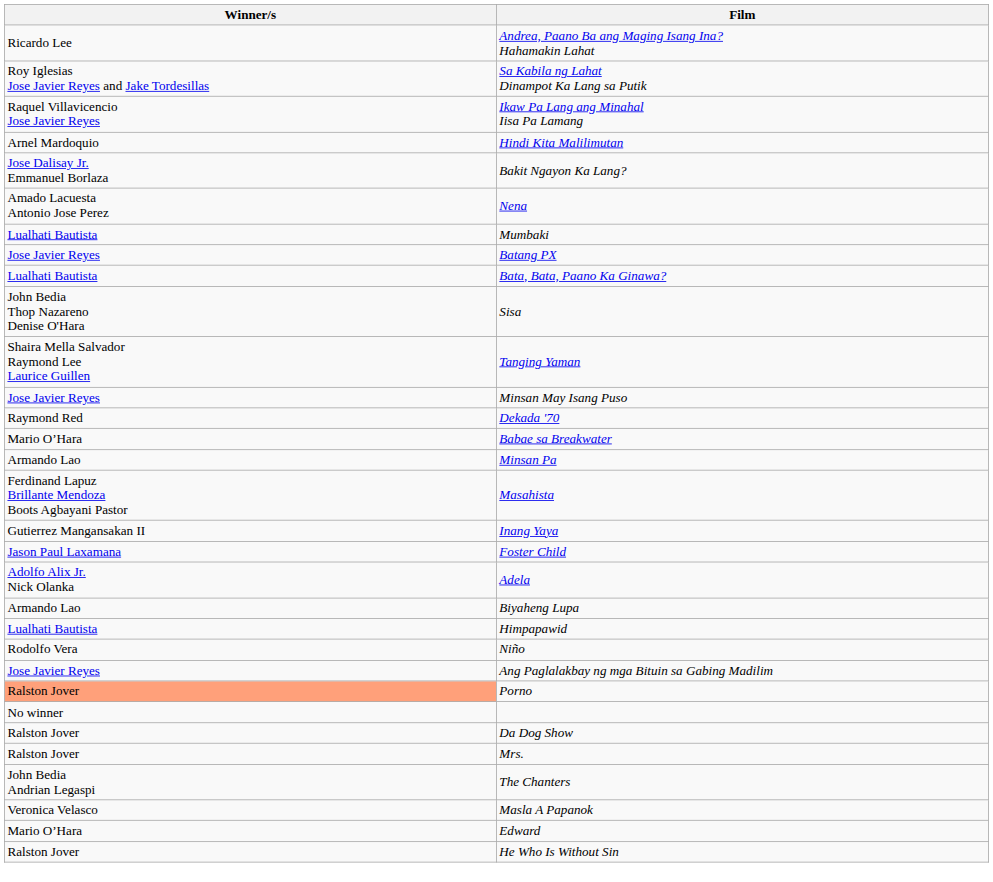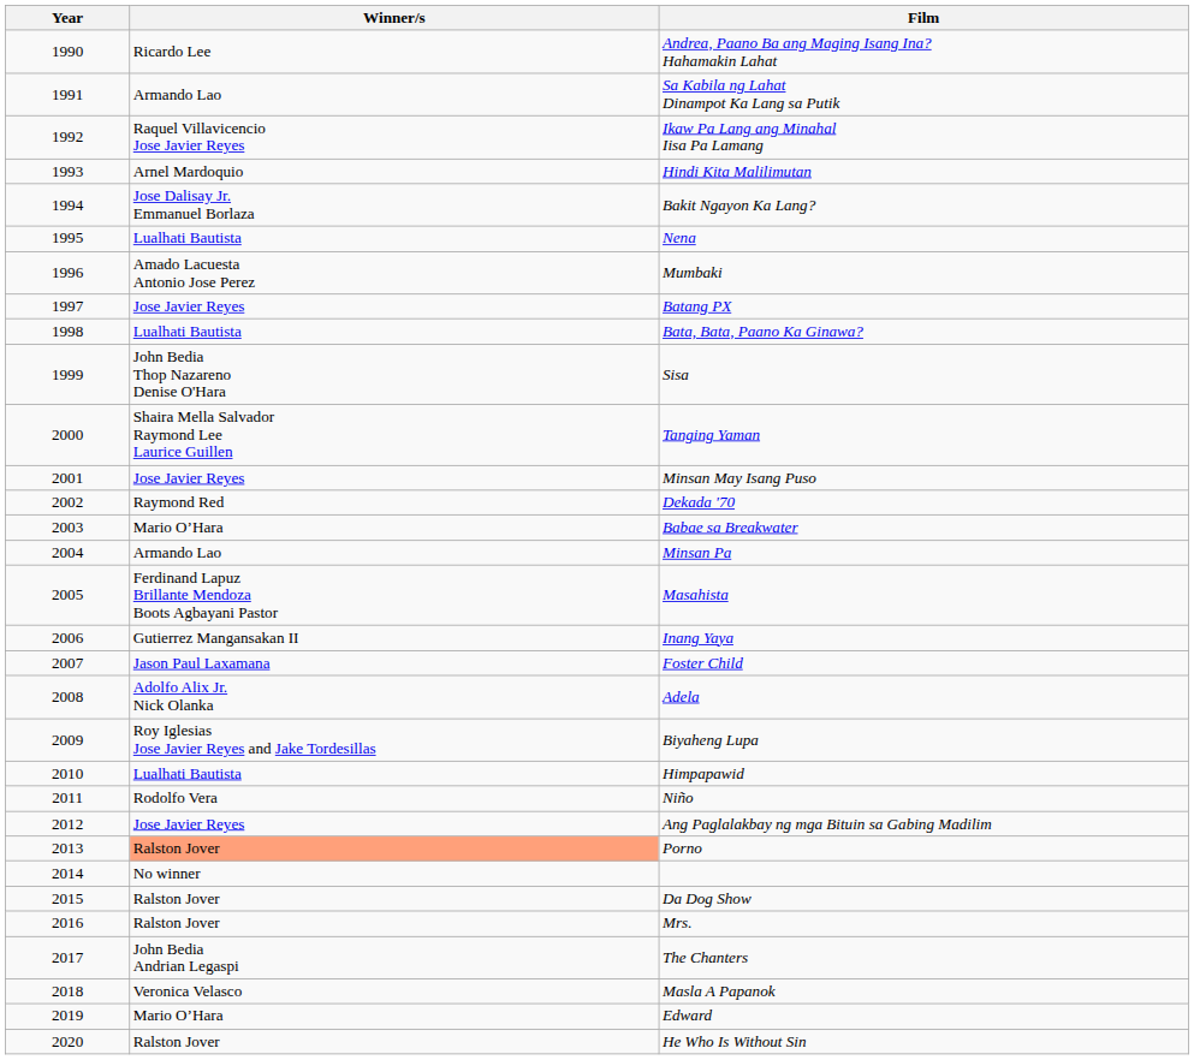 <table class="wikitable" style="width:95%;" cellpadding="5">
 <tr>
+<th style="width:100px;"><strong>Year</strong></th>
 <th style="width:450px;"><strong>Winner/s</strong></th>
 <th style="width:450px;"><strong>Film</strong></th>
 </tr>
 <tr>
+<td style="text-align:center;">1990</td>
 <td>Ricardo Lee</td>
 <td><em><a href='#'>Andrea, Paano Ba ang Maging Isang Ina?</a></em><br><em>Hahamakin Lahat</em></td>
 </tr>
 <tr>
-<td>Roy Iglesias<br><a href='#'>Jose Javier Reyes</a> and <a href='#'>Jake Tordesillas</a></td>
+<td style="text-align:center;">1991</td>
+<td>Armando Lao</td>
 <td><em><a href='#'>Sa Kabila ng Lahat</a></em><br><em>Dinampot Ka Lang sa Putik</em></td>
 </tr>
 <tr>
+<td style="text-align:center;">1992</td>
 <td>Raquel Villavicencio<br><a href='#'>Jose Javier Reyes</a></td>
 <td><em><a href='#'>Ikaw Pa Lang ang Minahal</a></em><br><em>Iisa Pa Lamang</em></td>
 </tr>
 <tr>
+<td style="text-align:center;">1993</td>
 <td>Arnel Mardoquio</td>
 <td><em><a href='#'>Hindi Kita Malilimutan</a></em></td>
 </tr>
 <tr>
+<td style="text-align:center;">1994</td>
 <td><a href='#'>Jose Dalisay Jr.</a><br>Emmanuel Borlaza</td>
 <td><em>Bakit Ngayon Ka Lang?</em></td>
 </tr>
 <tr>
-<td>Amado Lacuesta<br>Antonio Jose Perez</td>
+<td style="text-align:center;">1995</td>
+<td><a href='#'>Lualhati Bautista</a></td>
 <td><em><a href='#'>Nena</a></em></td>
 </tr>
 <tr>
-<td><a href='#'>Lualhati Bautista</a></td>
+<td style="text-align:center;">1996</td>
+<td>Amado Lacuesta<br>Antonio Jose Perez</td>
 <td><em>Mumbaki</em></td>
 </tr>
 <tr>
+<td style="text-align:center;">1997</td>
 <td><a href='#'>Jose Javier Reyes</a></td>
 <td><em><a href='#'>Batang PX</a></em></td>
 </tr>
 <tr>
+<td style="text-align:center;">1998</td>
 <td><a href='#'>Lualhati Bautista</a></td>
 <td><em><a href='#'>Bata, Bata, Paano Ka Ginawa?</a></em></td>
 </tr>
 <tr>
+<td style="text-align:center;">1999</td>
 <td>John Bedia<br>Thop Nazareno<br>Denise O'Hara</td>
 <td><em>Sisa</em></td>
 </tr>
 <tr>
+<td style="text-align:center;">2000</td>
 <td>Shaira Mella Salvador<br>Raymond Lee<br><a href='#'>Laurice Guillen</a></td>
 <td><em><a href='#'>Tanging Yaman</a></em></td>
 </tr>
 <tr>
+<td style="text-align:center;">2001</td>
 <td><a href='#'>Jose Javier Reyes</a></td>
 <td><em>Minsan May Isang Puso</em></td>
 </tr>
 <tr>
+<td style="text-align:center;">2002</td>
 <td>Raymond Red</td>
 <td><em><a href='#'>Dekada '70</a></em></td>
 </tr>
 <tr>
+<td style="text-align:center;">2003</td>
 <td>Mario O’Hara</td>
 <td><em><a href='#'>Babae sa Breakwater</a></em></td>
 </tr>
 <tr>
+<td style="text-align:center;">2004</td>
 <td>Armando Lao</td>
 <td><em><a href='#'>Minsan Pa</a></em></td>
 </tr>
 <tr>
+<td style="text-align:center;">2005</td>
 <td>Ferdinand Lapuz<br><a href='#'>Brillante Mendoza</a><br>Boots Agbayani Pastor</td>
 <td><em><a href='#'>Masahista</a></em></td>
 </tr>
 <tr>
+<td style="text-align:center;">2006</td>
 <td>Gutierrez Mangansakan II</td>
 <td><em><a href='#'>Inang Yaya</a></em></td>
 </tr>
 <tr>
+<td style="text-align:center;">2007</td>
 <td><a href='#'>Jason Paul Laxamana</a></td>
 <td><em><a href='#'>Foster Child</a></em></td>
 </tr>
 <tr>
+<td style="text-align:center;">2008</td>
 <td><a href='#'>Adolfo Alix Jr.</a><br>Nick Olanka</td>
 <td><em><a href='#'>Adela</a></em></td>
 </tr>
 <tr>
-<td>Armando Lao</td>
+<td style="text-align:center;">2009</td>
+<td>Roy Iglesias<br><a href='#'>Jose Javier Reyes</a> and <a href='#'>Jake Tordesillas</a></td>
 <td><em>Biyaheng Lupa</em></td>
 </tr>
 <tr>
+<td style="text-align:center;">2010</td>
 <td><a href='#'>Lualhati Bautista</a></td>
 <td><em>Himpapawid</em></td>
 </tr>
 <tr>
+<td style="text-align:center;">2011</td>
 <td>Rodolfo Vera</td>
 <td><em>Niño</em></td>
 </tr>
 <tr>
+<td style="text-align:center;">2012</td>
 <td><a href='#'>Jose Javier Reyes</a></td>
 <td><em>Ang Paglalakbay ng mga Bituin sa Gabing Madilim</em></td>
 </tr>
 <tr>
+<td style="text-align:center;">2013</td>
 <td style="background: lightsalmon;">Ralston Jover</td>
 <td><em>Porno</em></td>
 </tr>
 <tr>
+<td style="text-align:center;">2014</td>
 <td>No winner</td>
 <td></td>
 </tr>
 <tr>
+<td style="text-align:center;">2015</td>
 <td>Ralston Jover</td>
 <td><em>Da Dog Show</em></td>
 </tr>
 <tr>
+<td style="text-align:center;">2016</td>
 <td>Ralston Jover</td>
 <td><em>Mrs.</em></td>
 </tr>
 <tr>
+<td style="text-align:center;">2017</td>
 <td>John Bedia<br>Andrian Legaspi</td>
 <td><em>The Chanters</em></td>
 </tr>
 <tr>
+<td style="text-align:center;">2018</td>
 <td>Veronica Velasco</td>
 <td><em>Masla A Papanok</em></td>
 </tr>
 <tr>
+<td style="text-align:center;">2019</td>
 <td>Mario O’Hara</td>
 <td><em>Edward</em></td>
 </tr>
 <tr>
+<td style="text-align:center;">2020</td>
 <td>Ralston Jover</td>
 <td><em>He Who Is Without Sin</em></td>
 </tr>
 </table>
